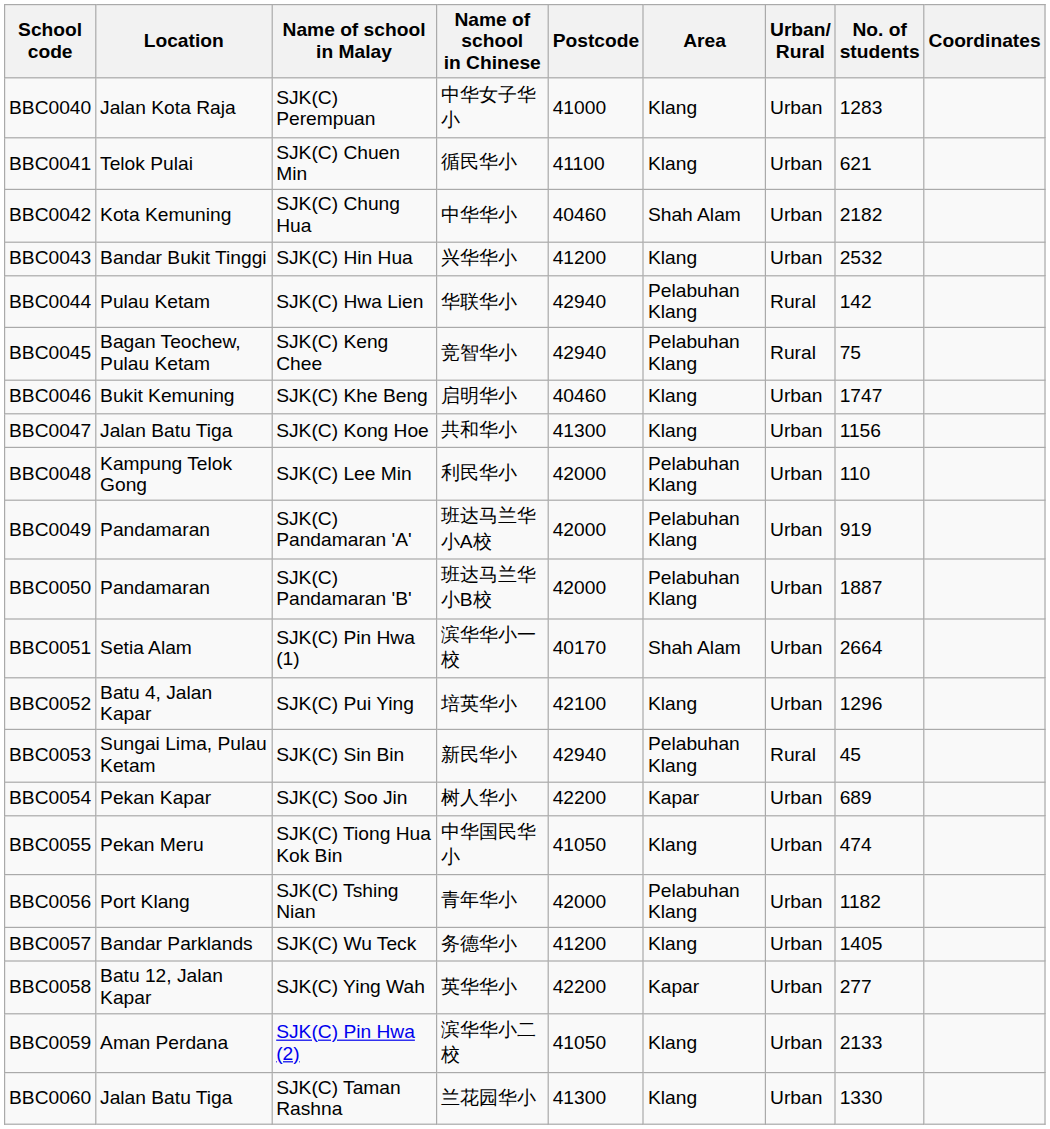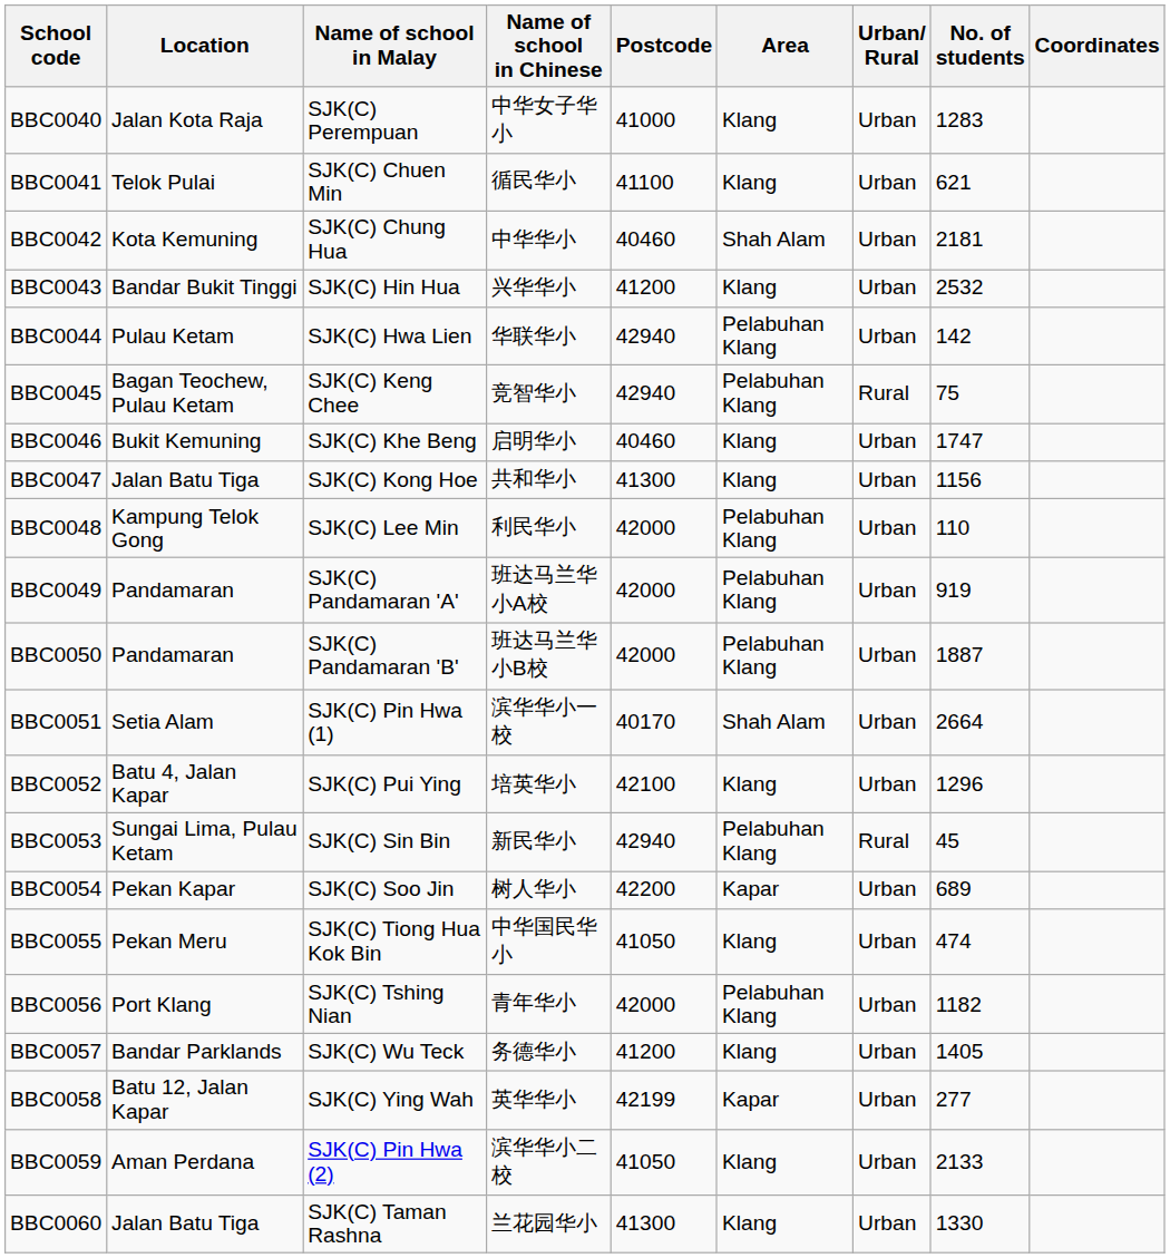 <table class="wikitable sortable">
 <tr>
 <th>School<br>code</th>
 <th>Location</th>
 <th>Name of school<br>in Malay</th>
 <th>Name of school<br>in Chinese</th>
 <th>Postcode</th>
 <th>Area</th>
 <th>Urban/<br>Rural</th>
 <th>No. of<br>students</th>
 <th>Coordinates</th>
 </tr>
 <tr>
 <td>BBC0040</td>
 <td>Jalan Kota Raja</td>
 <td>SJK(C) Perempuan</td>
 <td>中华女子华小</td>
 <td>41000</td>
 <td>Klang</td>
 <td>Urban</td>
 <td>1283</td>
 <td></td>
 </tr>
 <tr>
 <td>BBC0041</td>
 <td>Telok Pulai</td>
 <td>SJK(C) Chuen Min</td>
 <td>循民华小</td>
 <td>41100</td>
 <td>Klang</td>
 <td>Urban</td>
 <td>621</td>
 <td></td>
 </tr>
 <tr>
 <td>BBC0042</td>
 <td>Kota Kemuning</td>
 <td>SJK(C) Chung Hua</td>
 <td>中华华小</td>
 <td>40460</td>
 <td>Shah Alam</td>
 <td>Urban</td>
-<td>2182</td>
+<td>2181</td>
 <td></td>
 </tr>
 <tr>
 <td>BBC0043</td>
 <td>Bandar Bukit Tinggi</td>
 <td>SJK(C) Hin Hua</td>
 <td>兴华华小</td>
 <td>41200</td>
 <td>Klang</td>
 <td>Urban</td>
 <td>2532</td>
 <td></td>
 </tr>
 <tr>
 <td>BBC0044</td>
 <td>Pulau Ketam</td>
 <td>SJK(C) Hwa Lien</td>
 <td>华联华小</td>
 <td>42940</td>
 <td>Pelabuhan Klang</td>
-<td>Rural</td>
+<td>Urban</td>
 <td>142</td>
 <td></td>
 </tr>
 <tr>
 <td>BBC0045</td>
 <td>Bagan Teochew, Pulau Ketam</td>
 <td>SJK(C) Keng Chee</td>
 <td>竞智华小</td>
 <td>42940</td>
 <td>Pelabuhan Klang</td>
 <td>Rural</td>
 <td>75</td>
 <td></td>
 </tr>
 <tr>
 <td>BBC0046</td>
 <td>Bukit Kemuning</td>
 <td>SJK(C) Khe Beng</td>
 <td>启明华小</td>
 <td>40460</td>
 <td>Klang</td>
 <td>Urban</td>
 <td>1747</td>
 <td></td>
 </tr>
 <tr>
 <td>BBC0047</td>
 <td>Jalan Batu Tiga</td>
 <td>SJK(C) Kong Hoe</td>
 <td>共和华小</td>
 <td>41300</td>
 <td>Klang</td>
 <td>Urban</td>
 <td>1156</td>
 <td></td>
 </tr>
 <tr>
 <td>BBC0048</td>
 <td>Kampung Telok Gong</td>
 <td>SJK(C) Lee Min</td>
 <td>利民华小</td>
 <td>42000</td>
 <td>Pelabuhan Klang</td>
 <td>Urban</td>
 <td>110</td>
 <td></td>
 </tr>
 <tr>
 <td>BBC0049</td>
 <td>Pandamaran</td>
 <td>SJK(C) Pandamaran 'A'</td>
 <td>班达马兰华小A校</td>
 <td>42000</td>
 <td>Pelabuhan Klang</td>
 <td>Urban</td>
 <td>919</td>
 <td></td>
 </tr>
 <tr>
 <td>BBC0050</td>
 <td>Pandamaran</td>
 <td>SJK(C) Pandamaran 'B'</td>
 <td>班达马兰华小B校</td>
 <td>42000</td>
 <td>Pelabuhan Klang</td>
 <td>Urban</td>
 <td>1887</td>
 <td></td>
 </tr>
 <tr>
 <td>BBC0051</td>
 <td>Setia Alam</td>
 <td>SJK(C) Pin Hwa (1)</td>
 <td>滨华华小一校</td>
 <td>40170</td>
 <td>Shah Alam</td>
 <td>Urban</td>
 <td>2664</td>
 <td></td>
 </tr>
 <tr>
 <td>BBC0052</td>
 <td>Batu 4, Jalan Kapar</td>
 <td>SJK(C) Pui Ying</td>
 <td>培英华小</td>
 <td>42100</td>
 <td>Klang</td>
 <td>Urban</td>
 <td>1296</td>
 <td></td>
 </tr>
 <tr>
 <td>BBC0053</td>
 <td>Sungai Lima, Pulau Ketam</td>
 <td>SJK(C) Sin Bin</td>
 <td>新民华小</td>
 <td>42940</td>
 <td>Pelabuhan Klang</td>
 <td>Rural</td>
 <td>45</td>
 <td></td>
 </tr>
 <tr>
 <td>BBC0054</td>
 <td>Pekan Kapar</td>
 <td>SJK(C) Soo Jin</td>
 <td>树人华小</td>
 <td>42200</td>
 <td>Kapar</td>
 <td>Urban</td>
 <td>689</td>
 <td></td>
 </tr>
 <tr>
 <td>BBC0055</td>
 <td>Pekan Meru</td>
 <td>SJK(C) Tiong Hua Kok Bin</td>
 <td>中华国民华小</td>
 <td>41050</td>
 <td>Klang</td>
 <td>Urban</td>
 <td>474</td>
 <td></td>
 </tr>
 <tr>
 <td>BBC0056</td>
 <td>Port Klang</td>
 <td>SJK(C) Tshing Nian</td>
 <td>青年华小</td>
 <td>42000</td>
 <td>Pelabuhan Klang</td>
 <td>Urban</td>
 <td>1182</td>
 <td></td>
 </tr>
 <tr>
 <td>BBC0057</td>
 <td>Bandar Parklands</td>
 <td>SJK(C) Wu Teck</td>
 <td>务德华小</td>
 <td>41200</td>
 <td>Klang</td>
 <td>Urban</td>
 <td>1405</td>
 <td></td>
 </tr>
 <tr>
 <td>BBC0058</td>
 <td>Batu 12, Jalan Kapar</td>
 <td>SJK(C) Ying Wah</td>
 <td>英华华小</td>
-<td>42200</td>
+<td>42199</td>
 <td>Kapar</td>
 <td>Urban</td>
 <td>277</td>
 <td></td>
 </tr>
 <tr>
 <td>BBC0059</td>
 <td>Aman Perdana</td>
 <td><a href='#'>SJK(C) Pin Hwa (2)</a></td>
 <td>滨华华小二校</td>
 <td>41050</td>
 <td>Klang</td>
 <td>Urban</td>
 <td>2133</td>
 <td></td>
 </tr>
 <tr>
 <td>BBC0060</td>
 <td>Jalan Batu Tiga</td>
 <td>SJK(C) Taman Rashna</td>
 <td>兰花园华小</td>
 <td>41300</td>
 <td>Klang</td>
 <td>Urban</td>
 <td>1330</td>
 <td></td>
 </tr>
 </table>
